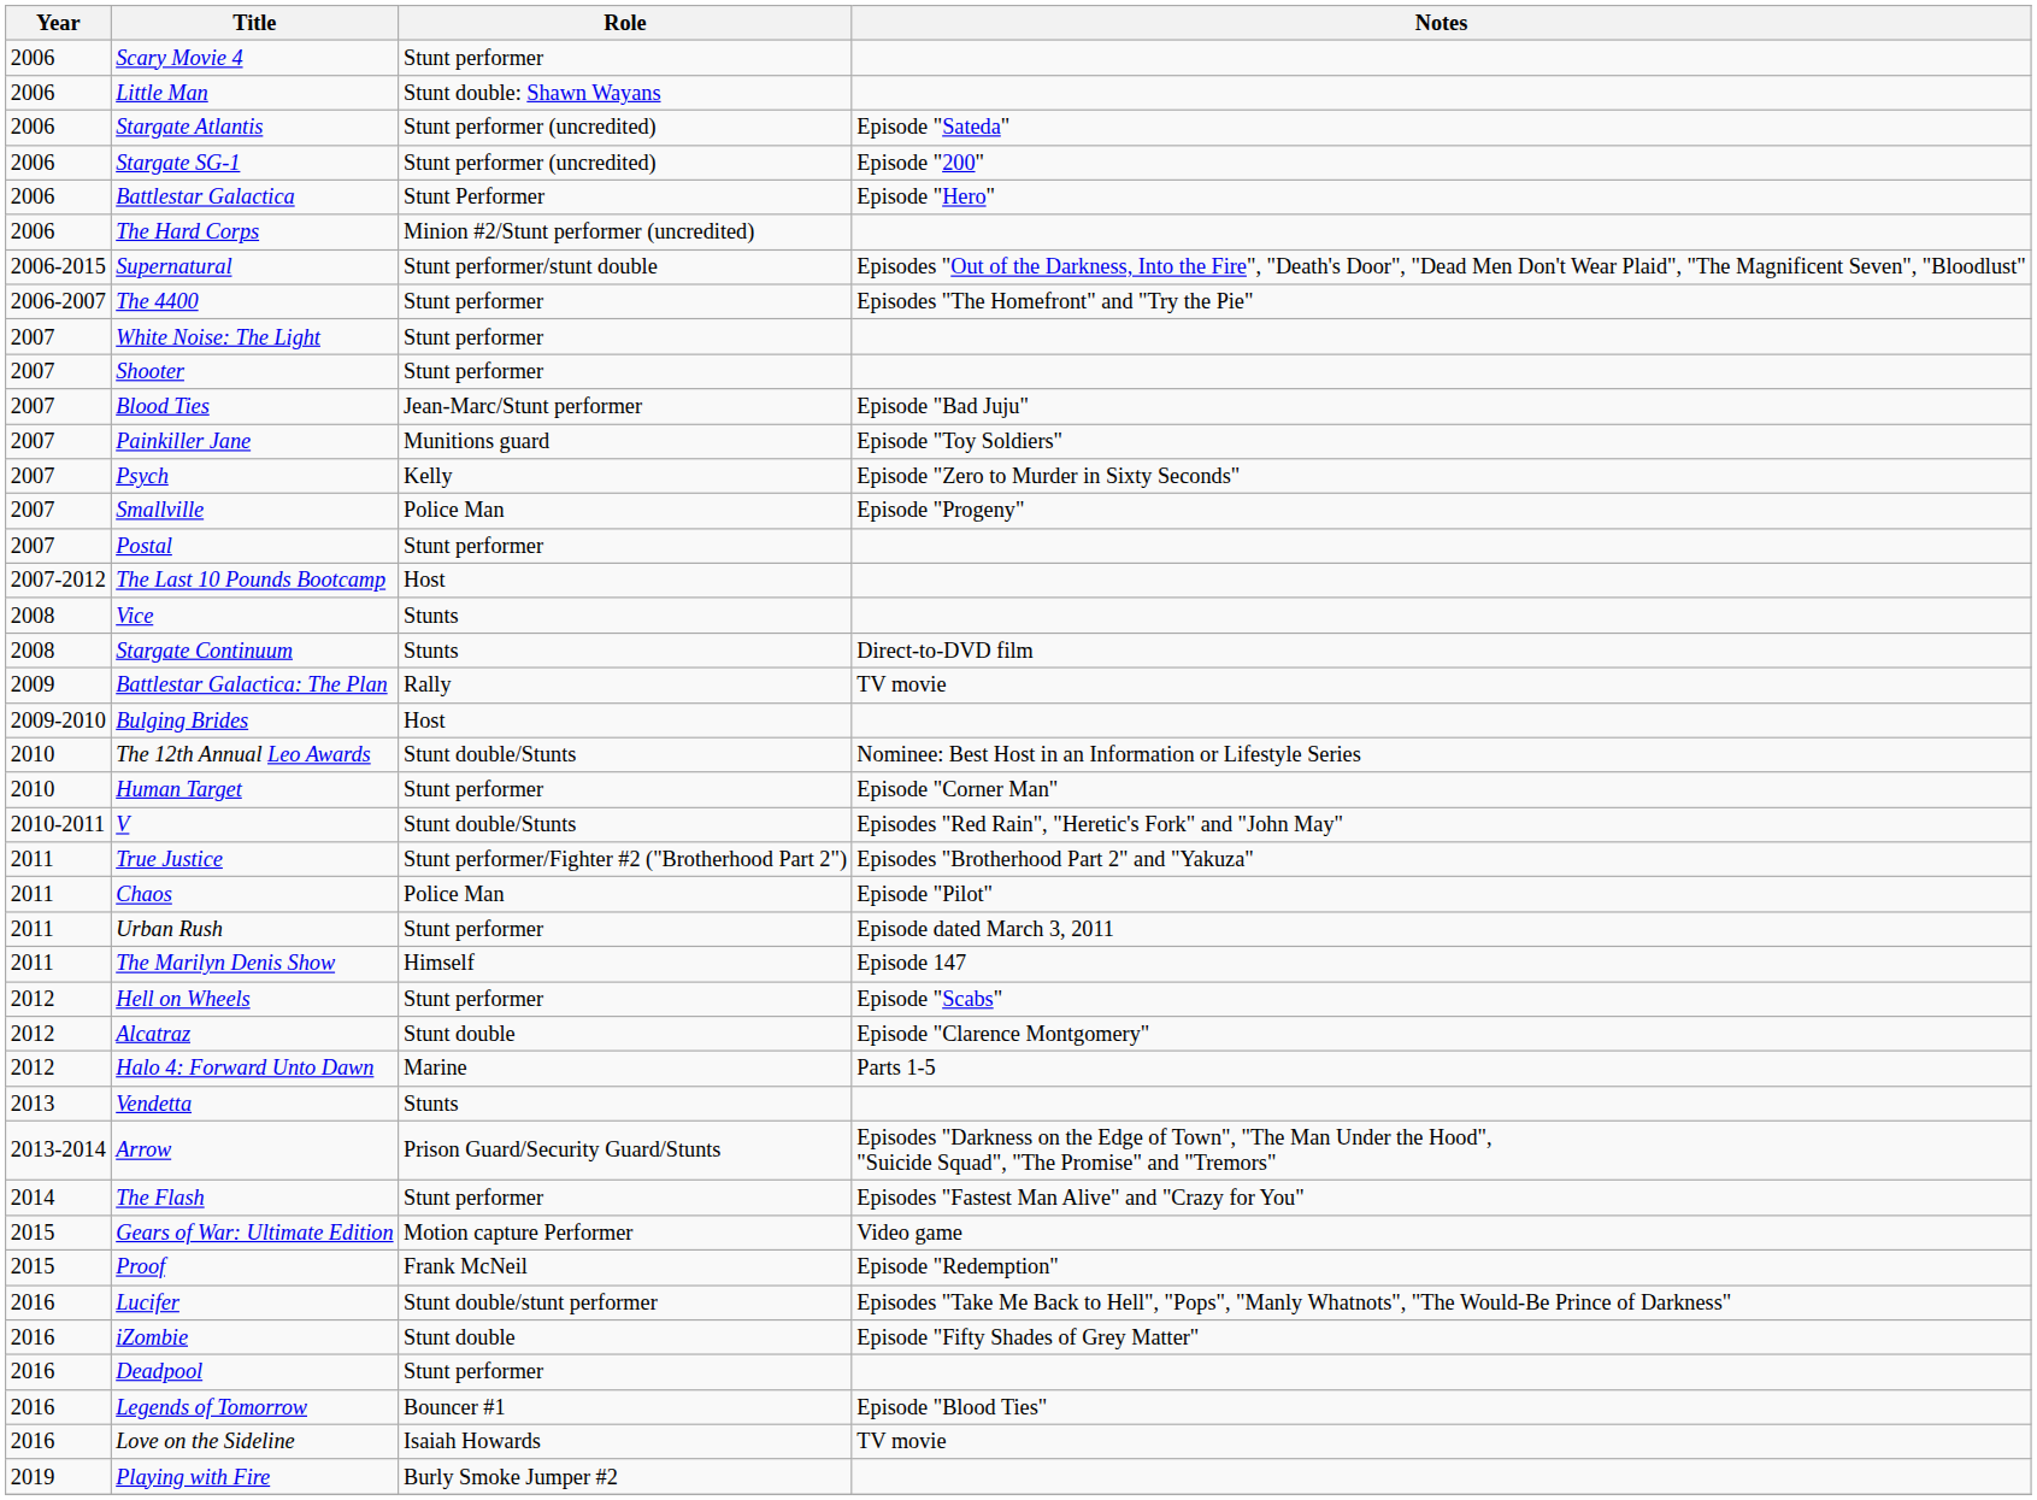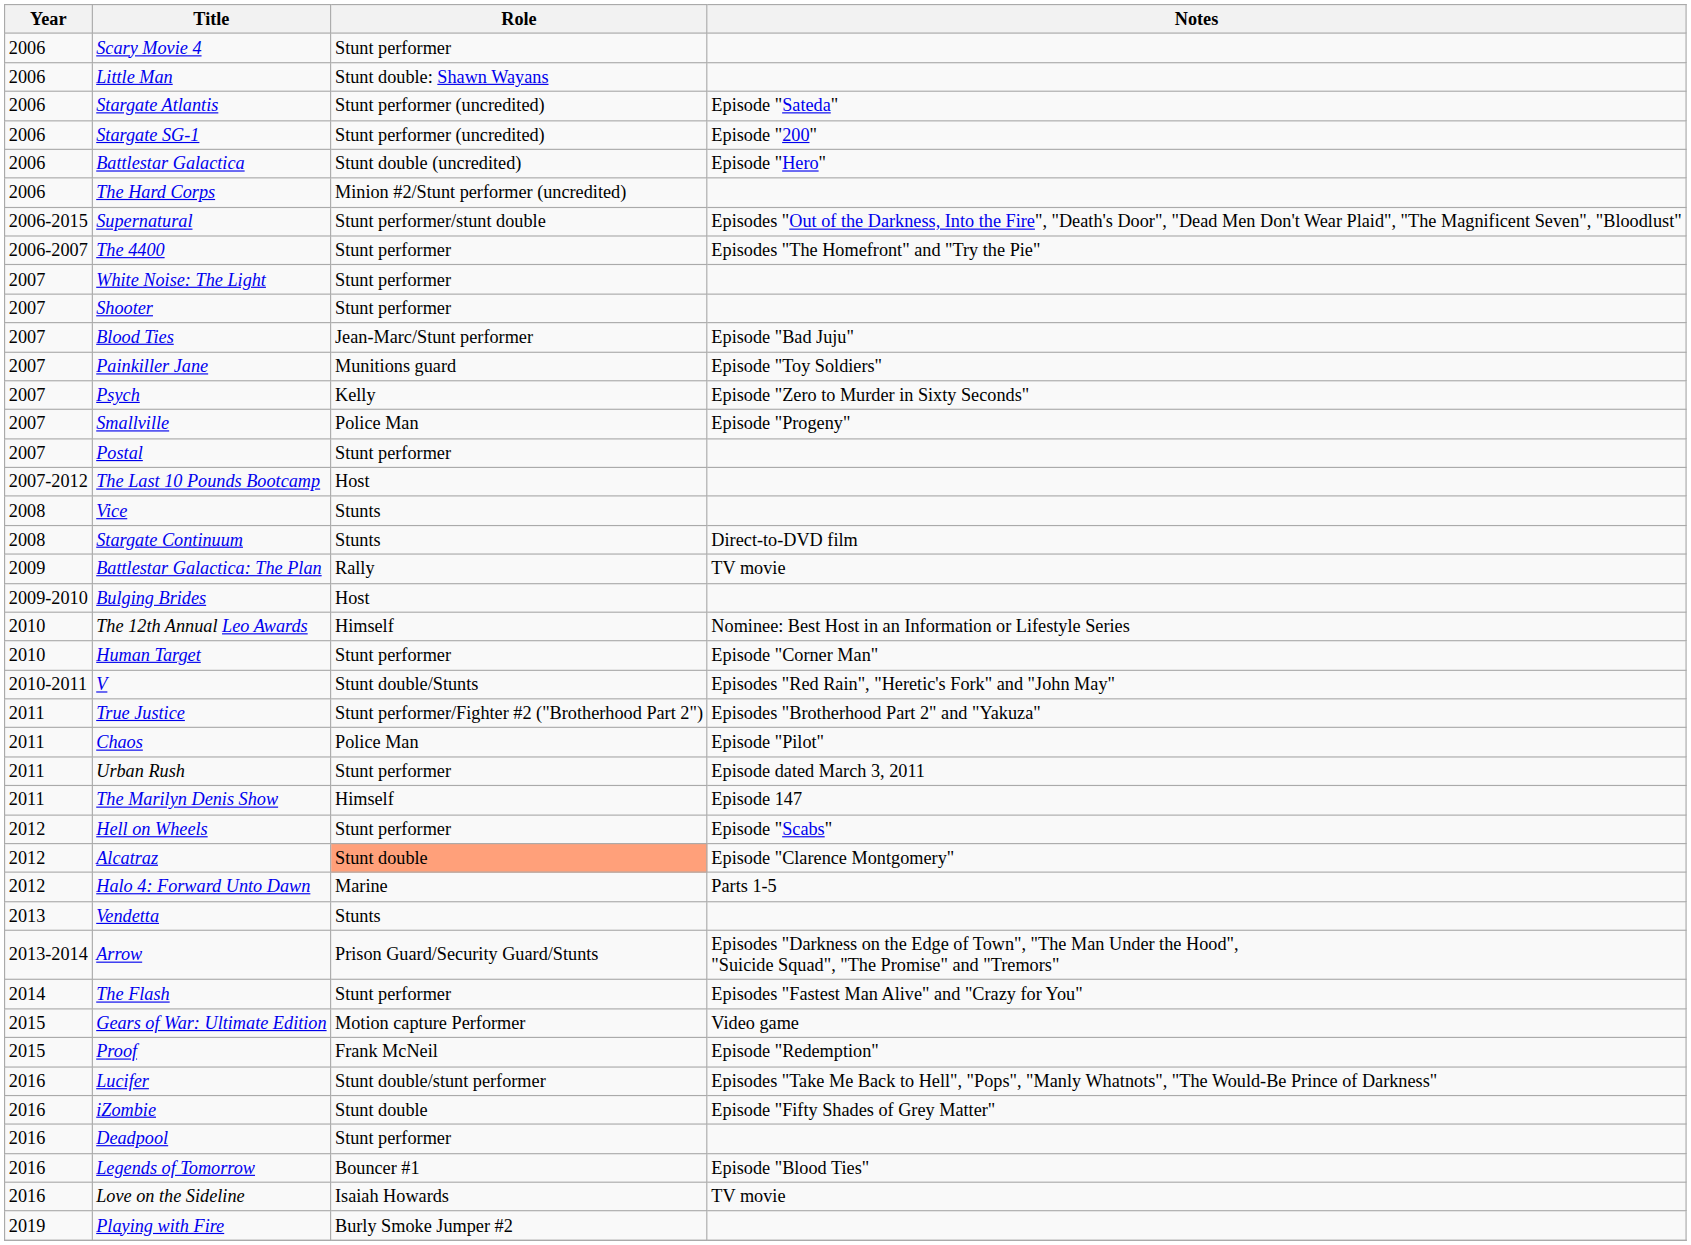 <table class="wikitable sortable">
 <tr>
 <th>Year</th>
 <th>Title</th>
 <th>Role</th>
 <th class="unsortable">Notes</th>
 </tr>
 <tr>
 <td>2006</td>
 <td><em><a href='#'>Scary Movie 4</a></em></td>
 <td>Stunt performer</td>
 <td></td>
 </tr>
 <tr>
 <td>2006</td>
 <td><em><a href='#'>Little Man</a></em></td>
 <td>Stunt double: <a href='#'>Shawn Wayans</a></td>
 <td></td>
 </tr>
 <tr>
 <td>2006</td>
 <td><em><a href='#'>Stargate Atlantis</a></em></td>
 <td>Stunt performer (uncredited)</td>
 <td>Episode "<a href='#'>Sateda</a>"</td>
 </tr>
 <tr>
 <td>2006</td>
 <td><em><a href='#'>Stargate SG-1</a></em></td>
 <td>Stunt performer (uncredited)</td>
 <td>Episode "<a href='#'>200</a>"</td>
 </tr>
 <tr>
 <td>2006</td>
 <td><em><a href='#'>Battlestar Galactica</a></em></td>
-<td>Stunt Performer</td>
+<td>Stunt double (uncredited)</td>
 <td>Episode "<a href='#'>Hero</a>"</td>
 </tr>
 <tr>
 <td>2006</td>
 <td><em><a href='#'>The Hard Corps</a></em></td>
 <td>Minion #2/Stunt performer (uncredited)</td>
 <td></td>
 </tr>
 <tr>
 <td>2006-2015</td>
 <td><em><a href='#'>Supernatural</a></em></td>
 <td>Stunt performer/stunt double</td>
 <td>Episodes "<a href='#'>Out of the Darkness, Into the Fire</a>", "Death's Door", "Dead Men Don't Wear Plaid", "The Magnificent Seven", "Bloodlust"</td>
 </tr>
 <tr>
 <td>2006-2007</td>
 <td><em><a href='#'>The 4400</a></em></td>
 <td>Stunt performer</td>
 <td>Episodes "The Homefront" and "Try the Pie"</td>
 </tr>
 <tr>
 <td>2007</td>
 <td><em><a href='#'>White Noise: The Light</a></em></td>
 <td>Stunt performer</td>
 <td></td>
 </tr>
 <tr>
 <td>2007</td>
 <td><em><a href='#'>Shooter</a></em></td>
 <td>Stunt performer</td>
 <td></td>
 </tr>
 <tr>
 <td>2007</td>
 <td><em><a href='#'>Blood Ties</a></em></td>
 <td>Jean-Marc/Stunt performer</td>
 <td>Episode "Bad Juju"</td>
 </tr>
 <tr>
 <td>2007</td>
 <td><em><a href='#'>Painkiller Jane</a></em></td>
 <td>Munitions guard</td>
 <td>Episode "Toy Soldiers"</td>
 </tr>
 <tr>
 <td>2007</td>
 <td><em><a href='#'>Psych</a></em></td>
 <td>Kelly</td>
 <td>Episode "Zero to Murder in Sixty Seconds"</td>
 </tr>
 <tr>
 <td>2007</td>
 <td><em><a href='#'>Smallville</a></em></td>
 <td>Police Man</td>
 <td>Episode "Progeny"</td>
 </tr>
 <tr>
 <td>2007</td>
 <td><em><a href='#'>Postal</a></em></td>
 <td>Stunt performer</td>
 <td></td>
 </tr>
 <tr>
 <td>2007-2012</td>
 <td><em><a href='#'>The Last 10 Pounds Bootcamp</a></em></td>
 <td>Host</td>
 <td></td>
 </tr>
 <tr>
 <td>2008</td>
 <td><em><a href='#'>Vice</a></em></td>
 <td>Stunts</td>
 <td></td>
 </tr>
 <tr>
 <td>2008</td>
 <td><em><a href='#'>Stargate Continuum</a></em></td>
 <td>Stunts</td>
 <td>Direct-to-DVD film</td>
 </tr>
 <tr>
 <td>2009</td>
 <td><em><a href='#'>Battlestar Galactica: The Plan</a></em></td>
 <td>Rally</td>
 <td>TV movie</td>
 </tr>
 <tr>
 <td>2009-2010</td>
 <td><em><a href='#'>Bulging Brides</a></em></td>
 <td>Host</td>
 <td></td>
 </tr>
 <tr>
 <td>2010</td>
 <td><em>The 12th Annual <a href='#'>Leo Awards</a></em></td>
-<td>Stunt double/Stunts</td>
+<td>Himself</td>
 <td>Nominee: Best Host in an Information or Lifestyle Series</td>
 </tr>
 <tr>
 <td>2010</td>
 <td><em><a href='#'>Human Target</a></em></td>
 <td>Stunt performer</td>
 <td>Episode "Corner Man"</td>
 </tr>
 <tr>
 <td>2010-2011</td>
 <td><em><a href='#'>V</a></em></td>
 <td>Stunt double/Stunts</td>
 <td>Episodes "Red Rain", "Heretic's Fork" and "John May"</td>
 </tr>
 <tr>
 <td>2011</td>
 <td><em><a href='#'>True Justice</a></em></td>
 <td>Stunt performer/Fighter #2 ("Brotherhood Part 2")</td>
 <td>Episodes "Brotherhood Part 2" and "Yakuza"</td>
 </tr>
 <tr>
 <td>2011</td>
 <td><em><a href='#'>Chaos</a></em></td>
 <td>Police Man</td>
 <td>Episode "Pilot"</td>
 </tr>
 <tr>
 <td>2011</td>
 <td><em>Urban Rush</em></td>
 <td>Stunt performer</td>
 <td>Episode dated March 3, 2011</td>
 </tr>
 <tr>
 <td>2011</td>
 <td><em><a href='#'>The Marilyn Denis Show</a></em></td>
 <td>Himself</td>
 <td>Episode 147</td>
 </tr>
 <tr>
 <td>2012</td>
 <td><em><a href='#'>Hell on Wheels</a></em></td>
 <td>Stunt performer</td>
 <td>Episode "<a href='#'>Scabs</a>"</td>
 </tr>
 <tr>
 <td>2012</td>
 <td><em><a href='#'>Alcatraz</a></em></td>
-<td>Stunt double</td>
+<td style="background: lightsalmon;">Stunt double</td>
 <td>Episode "Clarence Montgomery"</td>
 </tr>
 <tr>
 <td>2012</td>
 <td><em><a href='#'>Halo 4: Forward Unto Dawn</a></em></td>
 <td>Marine</td>
 <td>Parts 1-5</td>
 </tr>
 <tr>
 <td>2013</td>
 <td><em><a href='#'>Vendetta</a></em></td>
 <td>Stunts</td>
 <td></td>
 </tr>
 <tr>
 <td>2013-2014</td>
 <td><em><a href='#'>Arrow</a></em></td>
 <td>Prison Guard/Security Guard/Stunts</td>
 <td>Episodes "Darkness on the Edge of Town", "The Man Under the Hood",<br>"Suicide Squad", "The Promise" and "Tremors"</td>
 </tr>
 <tr>
 <td>2014</td>
 <td><em><a href='#'>The Flash</a></em></td>
 <td>Stunt performer</td>
 <td>Episodes "Fastest Man Alive" and "Crazy for You"</td>
 </tr>
 <tr>
 <td>2015</td>
 <td><em><a href='#'>Gears of War: Ultimate Edition</a></em></td>
 <td>Motion capture Performer</td>
 <td>Video game</td>
 </tr>
 <tr>
 <td>2015</td>
 <td><em><a href='#'>Proof</a></em></td>
 <td>Frank McNeil</td>
 <td>Episode "Redemption"</td>
 </tr>
 <tr>
 <td>2016</td>
 <td><em><a href='#'>Lucifer</a></em></td>
 <td>Stunt double/stunt performer</td>
 <td>Episodes "Take Me Back to Hell", "Pops", "Manly Whatnots", "The Would-Be Prince of Darkness"</td>
 </tr>
 <tr>
 <td>2016</td>
 <td><em><a href='#'>iZombie</a></em></td>
 <td>Stunt double</td>
 <td>Episode "Fifty Shades of Grey Matter"</td>
 </tr>
 <tr>
 <td>2016</td>
 <td><em><a href='#'>Deadpool</a></em></td>
 <td>Stunt performer</td>
 <td></td>
 </tr>
 <tr>
 <td>2016</td>
 <td><em><a href='#'>Legends of Tomorrow</a></em></td>
 <td>Bouncer #1</td>
 <td>Episode "Blood Ties"</td>
 </tr>
 <tr>
 <td>2016</td>
 <td><em>Love on the Sideline</em></td>
 <td>Isaiah Howards</td>
 <td>TV movie</td>
 </tr>
 <tr>
 <td>2019</td>
 <td><em><a href='#'>Playing with Fire</a></em></td>
 <td>Burly Smoke Jumper #2</td>
 <td></td>
 </tr>
 <tr>
 </tr>
 </table>
